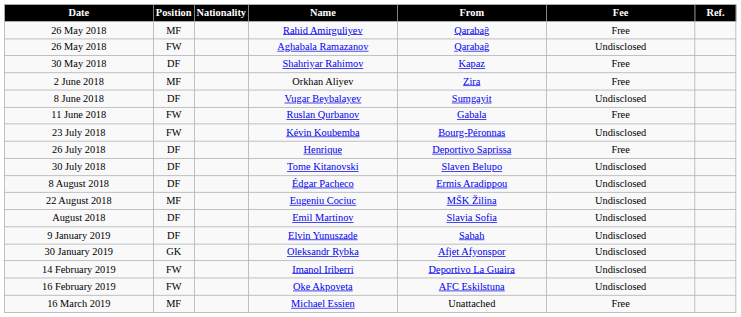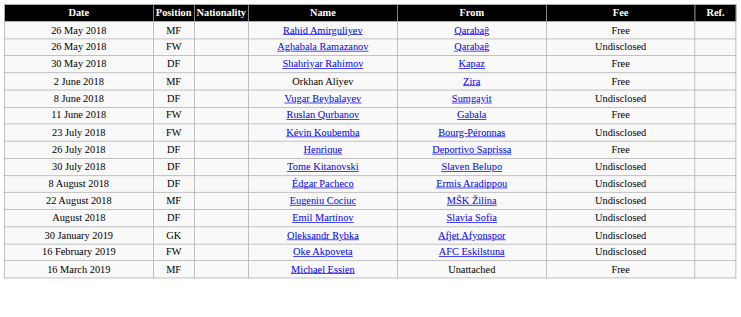 <table class="wikitable"  style="text-align:center; font-size:90%; ">
 <tr>
 <th style="background:#000000; color:#FFFFFF; width:200px;">Date</th>
 <th style="background:#000000; color:#FFFFFF; width:50px;">Position</th>
 <th style="background:#000000; color:#FFFFFF; width:50px;">Nationality</th>
 <th style="background:#000000; color:#FFFFFF; width:200px;">Name</th>
 <th style="background:#000000; color:#FFFFFF; width:200px;">From</th>
 <th style="background:#000000; color:#FFFFFF; width:200px;">Fee</th>
 <th style="background:#000000; color:#FFFFFF; width:50px;">Ref.</th>
 </tr>
 <tr>
 <td>26 May 2018</td>
 <td>MF</td>
 <td></td>
 <td><a href='#'>Rahid Amirguliyev</a></td>
 <td><a href='#'>Qarabağ</a></td>
 <td>Free</td>
 <td></td>
 </tr>
 <tr>
 <td>26 May 2018</td>
 <td>FW</td>
 <td></td>
 <td><a href='#'>Aghabala Ramazanov</a></td>
 <td><a href='#'>Qarabağ</a></td>
 <td>Undisclosed</td>
 <td></td>
 </tr>
 <tr>
 <td>30 May 2018</td>
 <td>DF</td>
 <td></td>
 <td><a href='#'>Shahriyar Rahimov</a></td>
 <td><a href='#'>Kapaz</a></td>
 <td>Free</td>
 <td></td>
 </tr>
 <tr>
 <td>2 June 2018</td>
 <td>MF</td>
 <td></td>
 <td>Orkhan Aliyev</td>
 <td><a href='#'>Zira</a></td>
 <td>Free</td>
 <td></td>
 </tr>
 <tr>
 <td>8 June 2018</td>
 <td>DF</td>
 <td></td>
 <td><a href='#'>Vugar Beybalayev</a></td>
 <td><a href='#'>Sumgayit</a></td>
 <td>Undisclosed</td>
 <td></td>
 </tr>
 <tr>
 <td>11 June 2018</td>
 <td>FW</td>
 <td></td>
 <td><a href='#'>Ruslan Qurbanov</a></td>
 <td><a href='#'>Gabala</a></td>
 <td>Free</td>
 <td></td>
 </tr>
 <tr>
 <td>23 July 2018</td>
 <td>FW</td>
 <td></td>
 <td><a href='#'>Kévin Koubemba</a></td>
 <td><a href='#'>Bourg-Péronnas</a></td>
 <td>Undisclosed</td>
 <td></td>
 </tr>
 <tr>
 <td>26 July 2018</td>
 <td>DF</td>
 <td></td>
 <td><a href='#'>Henrique</a></td>
 <td><a href='#'>Deportivo Saprissa</a></td>
 <td>Free</td>
 <td></td>
 </tr>
 <tr>
 <td>30 July 2018</td>
 <td>DF</td>
 <td></td>
 <td><a href='#'>Tome Kitanovski</a></td>
 <td><a href='#'>Slaven Belupo</a></td>
 <td>Undisclosed</td>
 <td></td>
 </tr>
 <tr>
 <td>8 August 2018</td>
 <td>DF</td>
 <td></td>
 <td><a href='#'>Édgar Pacheco</a></td>
 <td><a href='#'>Ermis Aradippou</a></td>
 <td>Undisclosed</td>
 <td></td>
 </tr>
 <tr>
 <td>22 August 2018</td>
 <td>MF</td>
 <td></td>
 <td><a href='#'>Eugeniu Cociuc</a></td>
 <td><a href='#'>MŠK Žilina</a></td>
 <td>Undisclosed</td>
 <td></td>
 </tr>
 <tr>
 <td>August 2018</td>
 <td>DF</td>
 <td></td>
 <td><a href='#'>Emil Martinov</a></td>
 <td><a href='#'>Slavia Sofia</a></td>
 <td>Undisclosed</td>
 <td></td>
 </tr>
 <tr>
-<td>9 January 2019</td>
-<td>DF</td>
-<td></td>
-<td><a href='#'>Elvin Yunuszade</a></td>
-<td><a href='#'>Sabah</a></td>
-<td>Undisclosed</td>
-<td></td>
-</tr>
-<tr>
 <td>30 January 2019</td>
 <td>GK</td>
 <td></td>
 <td><a href='#'>Oleksandr Rybka</a></td>
 <td><a href='#'>Afjet Afyonspor</a></td>
-<td>Undisclosed</td>
-<td></td>
-</tr>
-<tr>
-<td>14 February 2019</td>
-<td>FW</td>
-<td></td>
-<td><a href='#'>Imanol Iriberri</a></td>
-<td><a href='#'>Deportivo La Guaira</a></td>
 <td>Undisclosed</td>
 <td></td>
 </tr>
 <tr>
 <td>16 February 2019</td>
 <td>FW</td>
 <td></td>
 <td><a href='#'>Oke Akpoveta</a></td>
 <td><a href='#'>AFC Eskilstuna</a></td>
 <td>Undisclosed</td>
 <td></td>
 </tr>
 <tr>
 <td>16 March 2019</td>
 <td>MF</td>
 <td></td>
 <td><a href='#'>Michael Essien</a></td>
 <td>Unattached</td>
 <td>Free</td>
 <td></td>
 </tr>
 </table>
